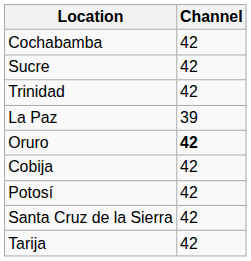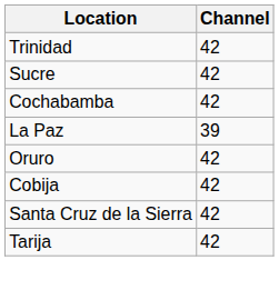 <table class="wikitable sortable">
 <tr>
 <th>Location</th>
 <th>Channel</th>
 </tr>
 <tr>
-<td>Cochabamba</td>
+<td>Trinidad</td>
 <td>42</td>
 </tr>
 <tr>
 <td>Sucre</td>
 <td>42</td>
 </tr>
 <tr>
-<td>Trinidad</td>
+<td>Cochabamba</td>
 <td>42</td>
 </tr>
 <tr>
 <td>La Paz</td>
 <td>39</td>
 </tr>
 <tr>
 <td>Oruro</td>
-<td><strong>42</strong></td>
+<td>42</td>
 </tr>
 <tr>
 <td>Cobija</td>
-<td>42</td>
-</tr>
-<tr>
-<td>Potosí</td>
 <td>42</td>
 </tr>
 <tr>
 <td>Santa Cruz de la Sierra</td>
 <td>42</td>
 </tr>
 <tr>
 <td>Tarija</td>
 <td>42</td>
 </tr>
 </table>
